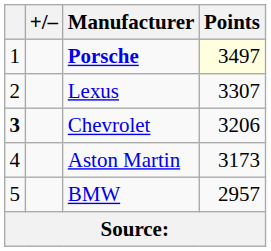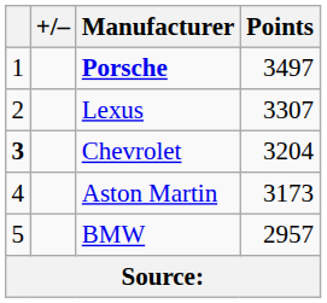 <table class="wikitable" style="font-size: 95%;">
 <tr>
 <th scope="col"></th>
 <th scope="col">+/–</th>
 <th scope="col">Manufacturer</th>
 <th scope="col">Points</th>
 </tr>
 <tr>
 <td align=center>1</td>
 <td align="left"></td>
 <td><strong> <a href='#'>Porsche</a></strong></td>
-<td align=right style="background: lightyellow;">3497</td>
+<td align=right>3497</td>
 </tr>
 <tr>
 <td align=center>2</td>
 <td align="left"></td>
 <td> <a href='#'>Lexus</a></td>
 <td align=right>3307</td>
 </tr>
 <tr>
 <td align=center><strong>3</strong></td>
 <td align="left"></td>
 <td> <a href='#'>Chevrolet</a></td>
-<td align=right>3206</td>
+<td align=right>3204</td>
 </tr>
 <tr>
 <td align=center>4</td>
 <td align="left"></td>
 <td> <a href='#'>Aston Martin</a></td>
 <td align=right>3173</td>
 </tr>
 <tr>
 <td align=center>5</td>
 <td align="left"></td>
 <td> <a href='#'>BMW</a></td>
 <td align=right>2957</td>
 </tr>
 <tr>
 <th colspan=5>Source:</th>
 </tr>
 </table>
